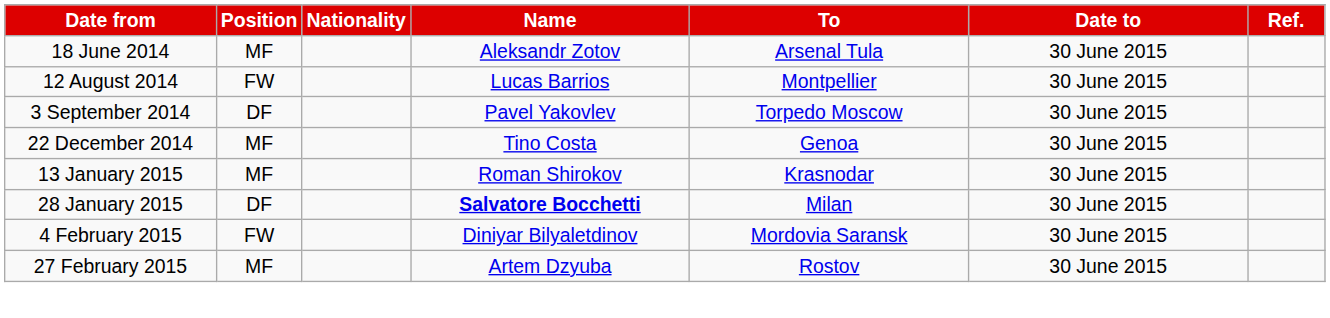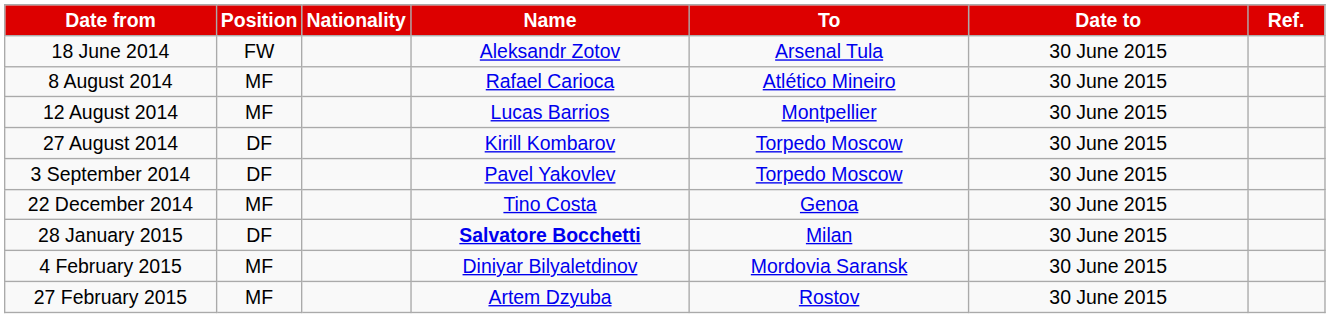 <table class="wikitable" style="text-align:center; font-size:90%; ">
 <tr>
 <th style="background:#DD0000; color:white; width:150px;">Date from</th>
 <th style="background:#DD0000; color:white; width:50px;">Position</th>
 <th style="background:#DD0000; color:white; width:50px;">Nationality</th>
 <th style="background:#DD0000; color:white; width:200px;">Name</th>
 <th style="background:#DD0000; color:white; width:200px;">To</th>
 <th style="background:#DD0000; color:white; width:200px;">Date to</th>
 <th style="background:#DD0000; color:white; width:50px;">Ref.</th>
 </tr>
 <tr>
 <td>18 June 2014</td>
-<td>MF</td>
+<td>FW</td>
 <td></td>
 <td><a href='#'>Aleksandr Zotov</a></td>
 <td><a href='#'>Arsenal Tula</a></td>
 <td>30 June 2015</td>
 <td></td>
 </tr>
 <tr>
+<td>8 August 2014</td>
+<td>MF</td>
+<td></td>
+<td><a href='#'>Rafael Carioca</a></td>
+<td><a href='#'>Atlético Mineiro</a></td>
+<td>30 June 2015</td>
+<td></td>
+</tr>
+<tr>
 <td>12 August 2014</td>
-<td>FW</td>
+<td>MF</td>
 <td></td>
 <td><a href='#'>Lucas Barrios</a></td>
 <td><a href='#'>Montpellier</a></td>
+<td>30 June 2015</td>
+<td></td>
+</tr>
+<tr>
+<td>27 August 2014</td>
+<td>DF</td>
+<td></td>
+<td><a href='#'>Kirill Kombarov</a></td>
+<td><a href='#'>Torpedo Moscow</a></td>
 <td>30 June 2015</td>
 <td></td>
 </tr>
 <tr>
 <td>3 September 2014</td>
 <td>DF</td>
 <td></td>
 <td><a href='#'>Pavel Yakovlev</a></td>
 <td><a href='#'>Torpedo Moscow</a></td>
 <td>30 June 2015</td>
 <td></td>
 </tr>
 <tr>
 <td>22 December 2014</td>
 <td>MF</td>
 <td></td>
 <td><a href='#'>Tino Costa</a></td>
 <td><a href='#'>Genoa</a></td>
 <td>30 June 2015</td>
 <td></td>
 </tr>
 <tr>
-<td>13 January 2015</td>
-<td>MF</td>
-<td></td>
-<td><a href='#'>Roman Shirokov</a></td>
-<td><a href='#'>Krasnodar</a></td>
-<td>30 June 2015</td>
-<td></td>
-</tr>
-<tr>
 <td>28 January 2015</td>
 <td>DF</td>
 <td></td>
 <td><strong><a href='#'>Salvatore Bocchetti</a></strong></td>
 <td><a href='#'>Milan</a></td>
 <td>30 June 2015</td>
 <td></td>
 </tr>
 <tr>
 <td>4 February 2015</td>
-<td>FW</td>
+<td>MF</td>
 <td></td>
 <td><a href='#'>Diniyar Bilyaletdinov</a></td>
 <td><a href='#'>Mordovia Saransk</a></td>
 <td>30 June 2015</td>
 <td></td>
 </tr>
 <tr>
 <td>27 February 2015</td>
 <td>MF</td>
 <td></td>
 <td><a href='#'>Artem Dzyuba</a></td>
 <td><a href='#'>Rostov</a></td>
 <td>30 June 2015</td>
 <td></td>
 </tr>
 </table>
